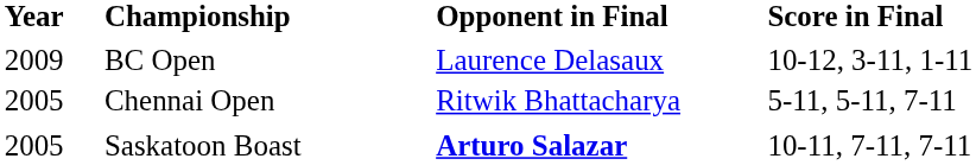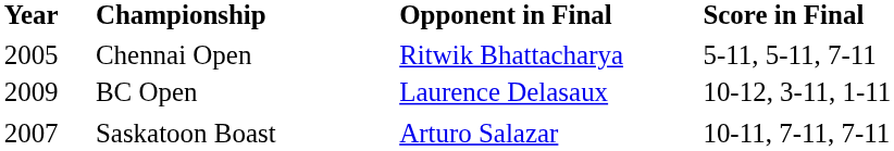 <table>
 <tr>
 <td width="50"><strong>Year</strong></td>
 <td width="175"><strong>Championship</strong></td>
 <td width="175"><strong>Opponent in Final</strong></td>
 <td width="150"><strong>Score in Final</strong></td>
 </tr>
 <tr bgcolor="#FFFFCC">
 </tr>
 <tr>
+<td>2005</td>
+<td>Chennai Open</td>
+<td> <a href='#'>Ritwik Bhattacharya</a></td>
+<td>5-11, 5-11, 7-11</td>
+</tr>
+<tr>
 <td>2009</td>
 <td>BC Open</td>
 <td> <a href='#'>Laurence Delasaux</a></td>
 <td>10-12, 3-11, 1-11</td>
 </tr>
-<tr>
-<td>2005</td>
-<td>Chennai Open</td>
-<td> <a href='#'>Ritwik Bhattacharya</a></td>
-<td>5-11, 5-11, 7-11</td>
-</tr>
 <tr bgcolor="#CCFFCC">
 </tr>
 <tr>
-<td>2005</td>
+<td>2007</td>
 <td>Saskatoon Boast</td>
-<td><strong> <a href='#'>Arturo Salazar</a></strong></td>
+<td> <a href='#'>Arturo Salazar</a></td>
 <td>10-11, 7-11, 7-11</td>
 </tr>
 <tr bgcolor="#FFFFCC">
 </tr>
 </table>
